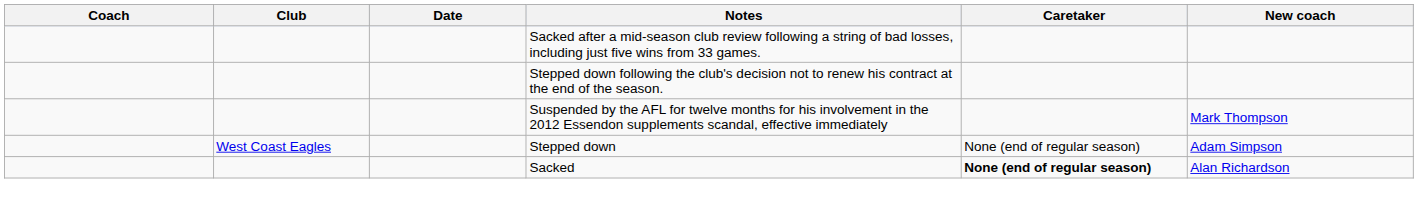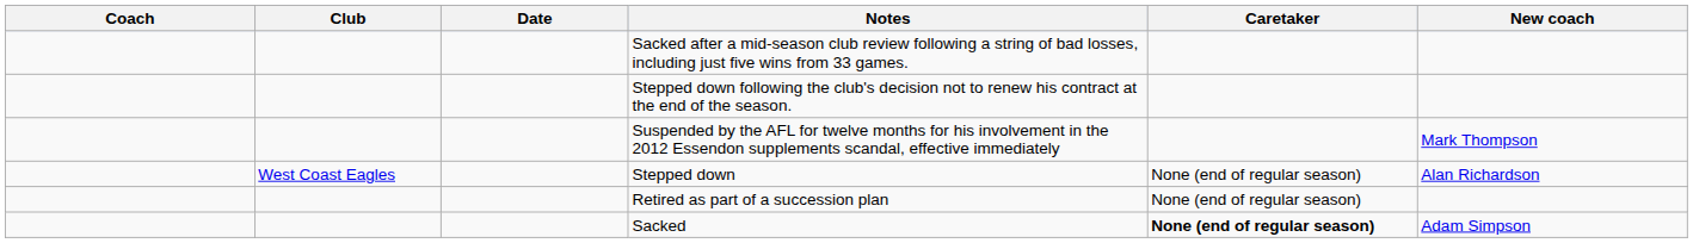 <table class="wikitable sortable" style="text-align:left; font-size:95%; width:100%;">
 <tr style="background:#C1D8FF;">
 <th style="width:12%;">Coach</th>
 <th width=9%>Club</th>
 <th width=9%>Date</th>
 <th style="width:25%;">Notes</th>
 <th width=13%>Caretaker</th>
 <th width=13%>New coach</th>
 </tr>
 <tr>
 <td></td>
 <td></td>
 <td></td>
 <td>Sacked after a mid-season club review following a string of bad losses, including just five wins from 33 games.</td>
 <td></td>
 <td></td>
 </tr>
 <tr>
 <td></td>
 <td></td>
 <td></td>
 <td>Stepped down following the club's decision not to renew his contract at the end of the season.</td>
 <td></td>
 <td></td>
 </tr>
 <tr>
 <td></td>
 <td></td>
 <td></td>
 <td>Suspended by the AFL for twelve months for his involvement in the 2012 Essendon supplements scandal, effective immediately</td>
 <td></td>
 <td><a href='#'>Mark Thompson</a></td>
 </tr>
 <tr>
 <td></td>
 <td><a href='#'>West Coast Eagles</a></td>
 <td></td>
 <td>Stepped down</td>
 <td>None (end of regular season)</td>
-<td><a href='#'>Adam Simpson</a></td>
+<td><a href='#'>Alan Richardson</a></td>
+</tr>
+<tr>
+<td></td>
+<td></td>
+<td></td>
+<td>Retired as part of a succession plan</td>
+<td>None (end of regular season)</td>
+<td></td>
 </tr>
 <tr>
 <td></td>
 <td></td>
 <td></td>
 <td>Sacked</td>
 <td><strong>None (end of regular season)</strong></td>
-<td><a href='#'>Alan Richardson</a></td>
+<td><a href='#'>Adam Simpson</a></td>
 </tr>
 </table>
